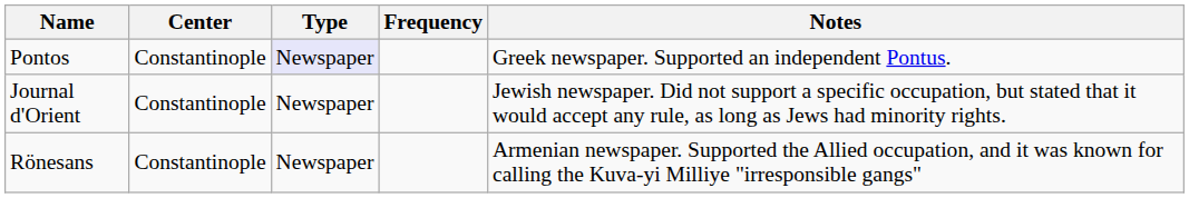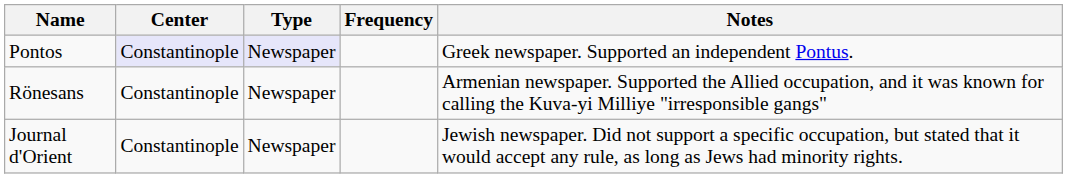 <table class="wikitable">
 <tr>
 <th align="left"><strong>Name</strong></th>
 <th align="left"><strong>Center</strong></th>
 <th align="left"><strong>Type</strong></th>
 <th align="left"><strong>Frequency</strong></th>
 <th align="left"><strong>Notes</strong></th>
 </tr>
 <tr>
 <td>Pontos</td>
-<td>Constantinople</td>
+<td style="background: lavender;">Constantinople</td>
 <td style="background: lavender;">Newspaper</td>
 <td></td>
 <td>Greek newspaper. Supported an independent <a href='#'>Pontus</a>.</td>
+</tr>
+<tr>
+<td>Rönesans</td>
+<td>Constantinople</td>
+<td>Newspaper</td>
+<td></td>
+<td>Armenian newspaper. Supported the Allied occupation, and it was known for calling the Kuva-yi Milliye "irresponsible gangs"</td>
 </tr>
 <tr>
 <td>Journal d'Orient</td>
 <td>Constantinople</td>
 <td>Newspaper</td>
 <td></td>
 <td>Jewish newspaper. Did not support a specific occupation, but stated that it would accept any rule, as long as Jews had minority rights.</td>
 </tr>
-<tr>
-<td>Rönesans</td>
-<td>Constantinople</td>
-<td>Newspaper</td>
-<td></td>
-<td>Armenian newspaper. Supported the Allied occupation, and it was known for calling the Kuva-yi Milliye "irresponsible gangs"</td>
-</tr>
 </table>
